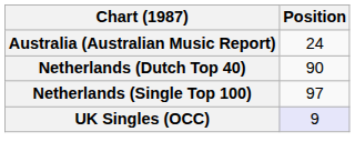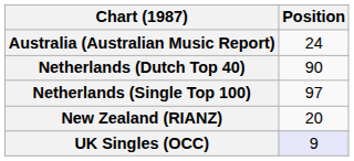 <table class="wikitable sortable plainrowheaders" style="text-align:center">
 <tr>
 <th scope="col">Chart (1987)</th>
 <th scope="col">Position</th>
 </tr>
 <tr>
 <th scope="row">Australia (Australian Music Report)</th>
 <td>24</td>
 </tr>
 <tr>
 <th scope="row">Netherlands (Dutch Top 40)</th>
 <td>90</td>
 </tr>
 <tr>
 <th scope="row">Netherlands (Single Top 100)</th>
 <td>97</td>
 </tr>
 <tr>
+<th scope="row">New Zealand (RIANZ)</th>
+<td>20</td>
+</tr>
+<tr>
 <th scope="row">UK Singles (OCC)</th>
 <td style="background: lavender;">9</td>
 </tr>
 </table>
